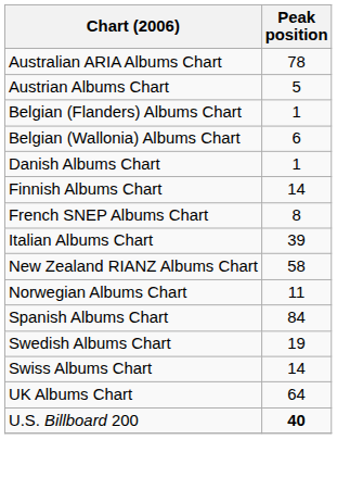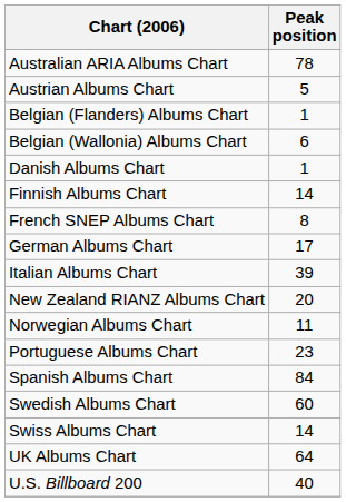 <table class="wikitable sortable">
 <tr>
 <th align="left">Chart (2006)</th>
 <th align="left">Peak<br>position</th>
 </tr>
 <tr>
 <td align="left">Australian ARIA Albums Chart</td>
 <td align="center">78</td>
 </tr>
 <tr>
 <td align="left">Austrian Albums Chart</td>
 <td align="center">5</td>
 </tr>
 <tr>
 <td align="left">Belgian (Flanders) Albums Chart</td>
 <td align="center">1</td>
 </tr>
 <tr>
 <td align="left">Belgian (Wallonia) Albums Chart</td>
 <td align="center">6</td>
 </tr>
 <tr>
 <td align="left">Danish Albums Chart</td>
 <td align="center">1</td>
 </tr>
 <tr>
 <td align="left">Finnish Albums Chart</td>
 <td align="center">14</td>
 </tr>
 <tr>
 <td align="left">French SNEP Albums Chart</td>
 <td align="center">8</td>
 </tr>
 <tr>
+<td align="left">German Albums Chart</td>
+<td align="center">17</td>
+</tr>
+<tr>
 <td align="left">Italian Albums Chart</td>
 <td align="center">39</td>
 </tr>
 <tr>
 <td align="left">New Zealand RIANZ Albums Chart</td>
-<td align="center">58</td>
+<td align="center">20</td>
 </tr>
 <tr>
 <td align="left">Norwegian Albums Chart</td>
 <td align="center">11</td>
+</tr>
+<tr>
+<td align="left">Portuguese Albums Chart</td>
+<td align="center">23</td>
 </tr>
 <tr>
 <td align="left">Spanish Albums Chart</td>
 <td align="center">84</td>
 </tr>
 <tr>
 <td align="left">Swedish Albums Chart</td>
-<td align="center">19</td>
+<td align="center">60</td>
 </tr>
 <tr>
 <td align="left">Swiss Albums Chart</td>
 <td align="center">14</td>
 </tr>
 <tr>
 <td align="left">UK Albums Chart</td>
 <td align="center">64</td>
 </tr>
 <tr>
 <td align="left">U.S. <em>Billboard</em> 200</td>
-<td align="center"><strong>40</strong></td>
+<td align="center">40</td>
 </tr>
 <tr>
 </tr>
 </table>
